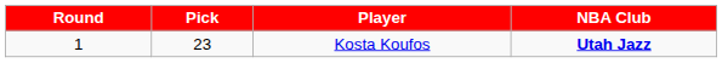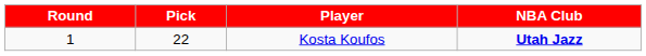 <table class="wikitable" style="width:80%;">
 <tr style="text-align:center; background:red; color:#fff;">
 <td><strong>Round</strong></td>
 <td><strong>Pick</strong></td>
 <td><strong>Player</strong></td>
 <td><strong>NBA Club</strong></td>
 </tr>
 <tr style="text-align:center;" bgcolor="">
 <td>1</td>
-<td>23</td>
+<td>22</td>
 <td><a href='#'>Kosta Koufos</a></td>
 <td><strong><a href='#'>Utah Jazz</a></strong></td>
 </tr>
 </table>
